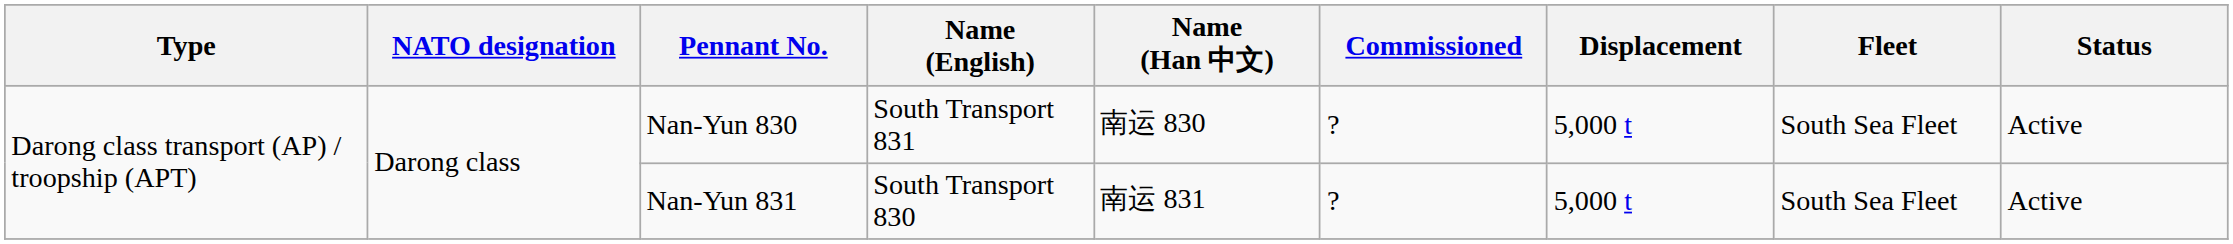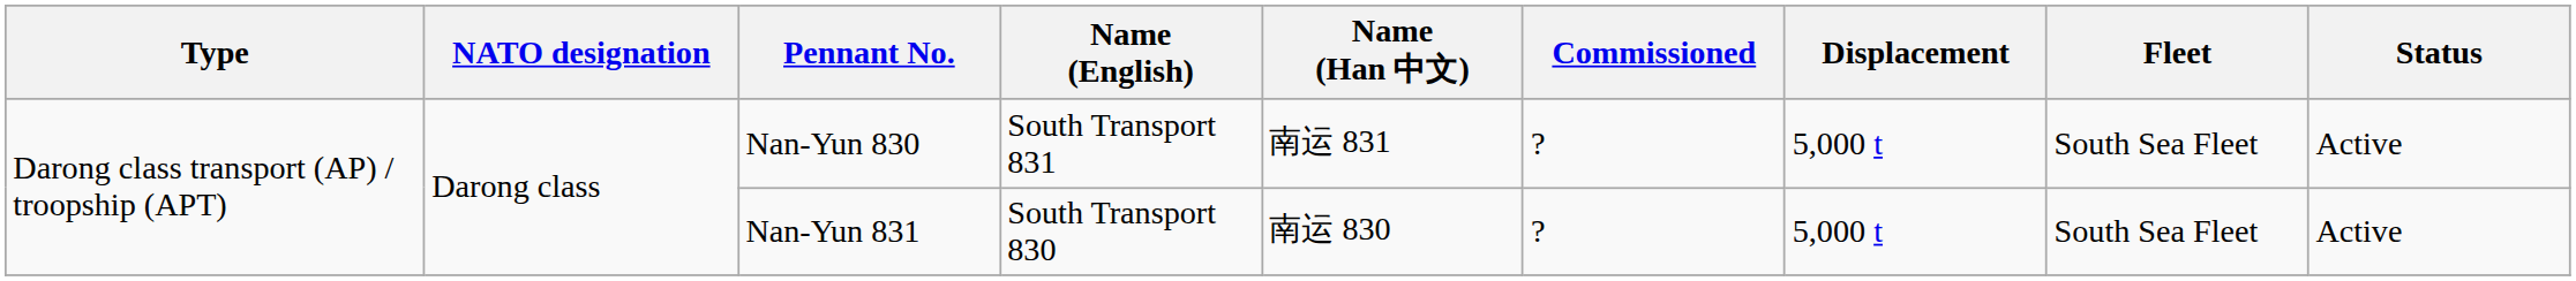 <table class="wikitable sortable"  style="margin:auto; width:100%;">
 <tr>
 <th style="text-align:center; width:16%;">Type</th>
 <th style="text-align:center; width:12%;"><a href='#'>NATO designation</a></th>
 <th style="text-align:center; width:10%;"><a href='#'>Pennant No.</a></th>
 <th style="text-align:center; width:10%;">Name<br>(English)</th>
 <th style="text-align:center; width:10%;">Name<br>(Han 中文)</th>
 <th style="text-align:center; width:10%;"><a href='#'>Commissioned</a></th>
 <th style="text-align:center; width:10%;">Displacement</th>
 <th style="text-align:center; width:10%;">Fleet</th>
 <th style="text-align:center; width:10%;">Status</th>
 </tr>
 <tr>
 <td rowspan="2">Darong class transport (AP) / troopship (APT)</td>
 <td rowspan="2">Darong class</td>
 <td>Nan-Yun 830</td>
 <td>South Transport 831</td>
-<td>南运 830</td>
+<td>南运 831</td>
 <td>?</td>
 <td>5,000 <a href='#'>t</a></td>
 <td>South Sea Fleet</td>
 <td><span>Active</span></td>
 </tr>
 <tr>
 <td>Nan-Yun 831</td>
 <td>South Transport 830</td>
-<td>南运 831</td>
+<td>南运 830</td>
 <td>?</td>
 <td>5,000 <a href='#'>t</a></td>
 <td>South Sea Fleet</td>
 <td><span>Active</span></td>
 </tr>
 </table>
